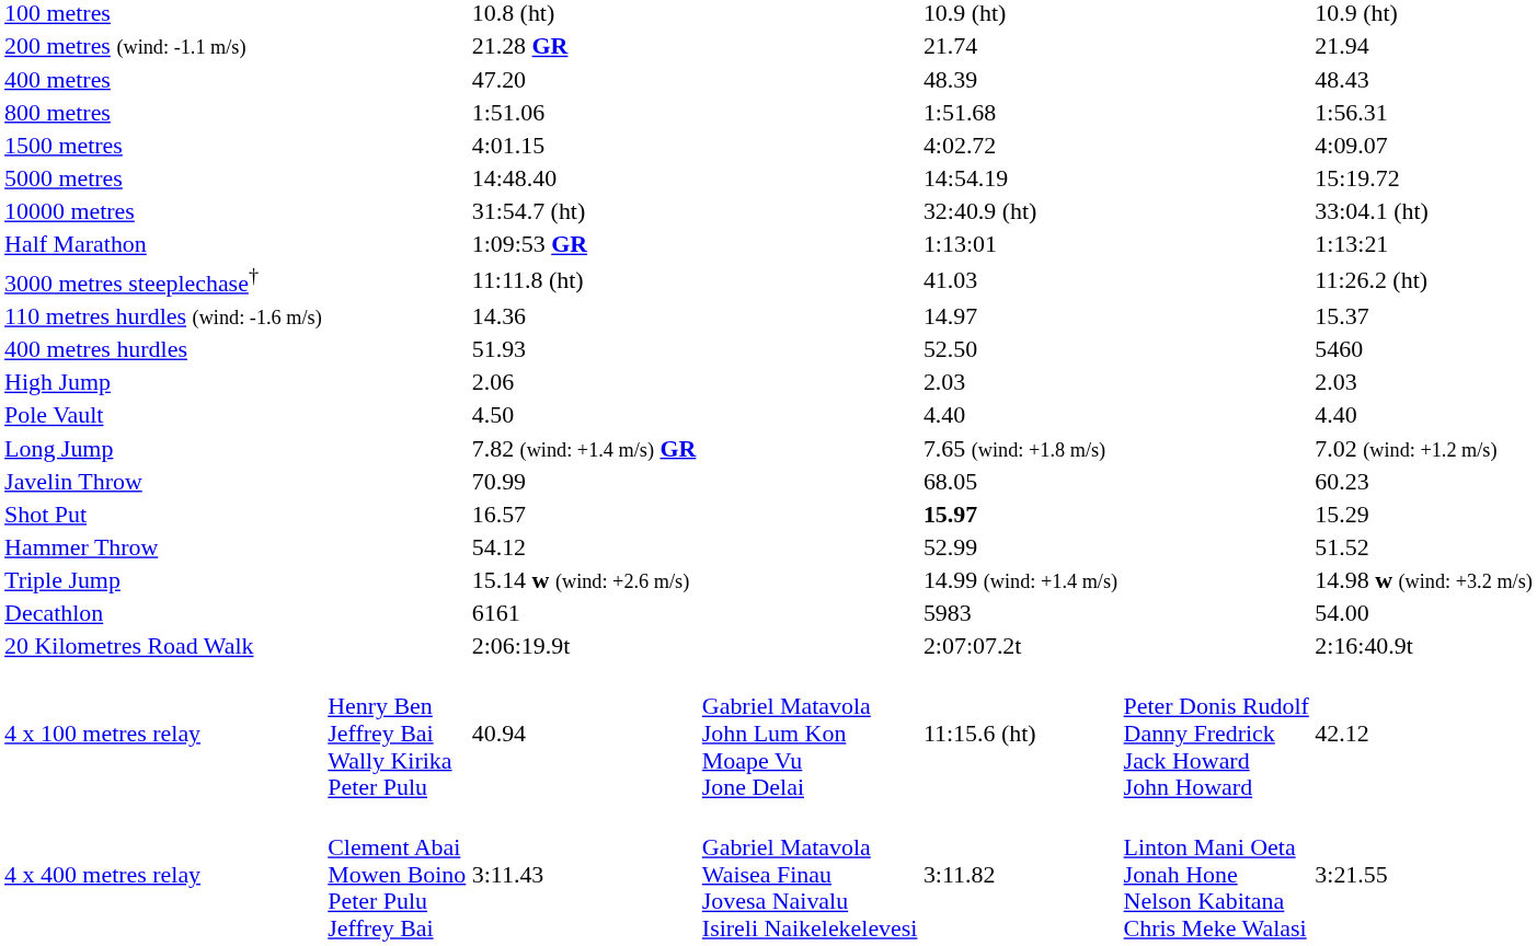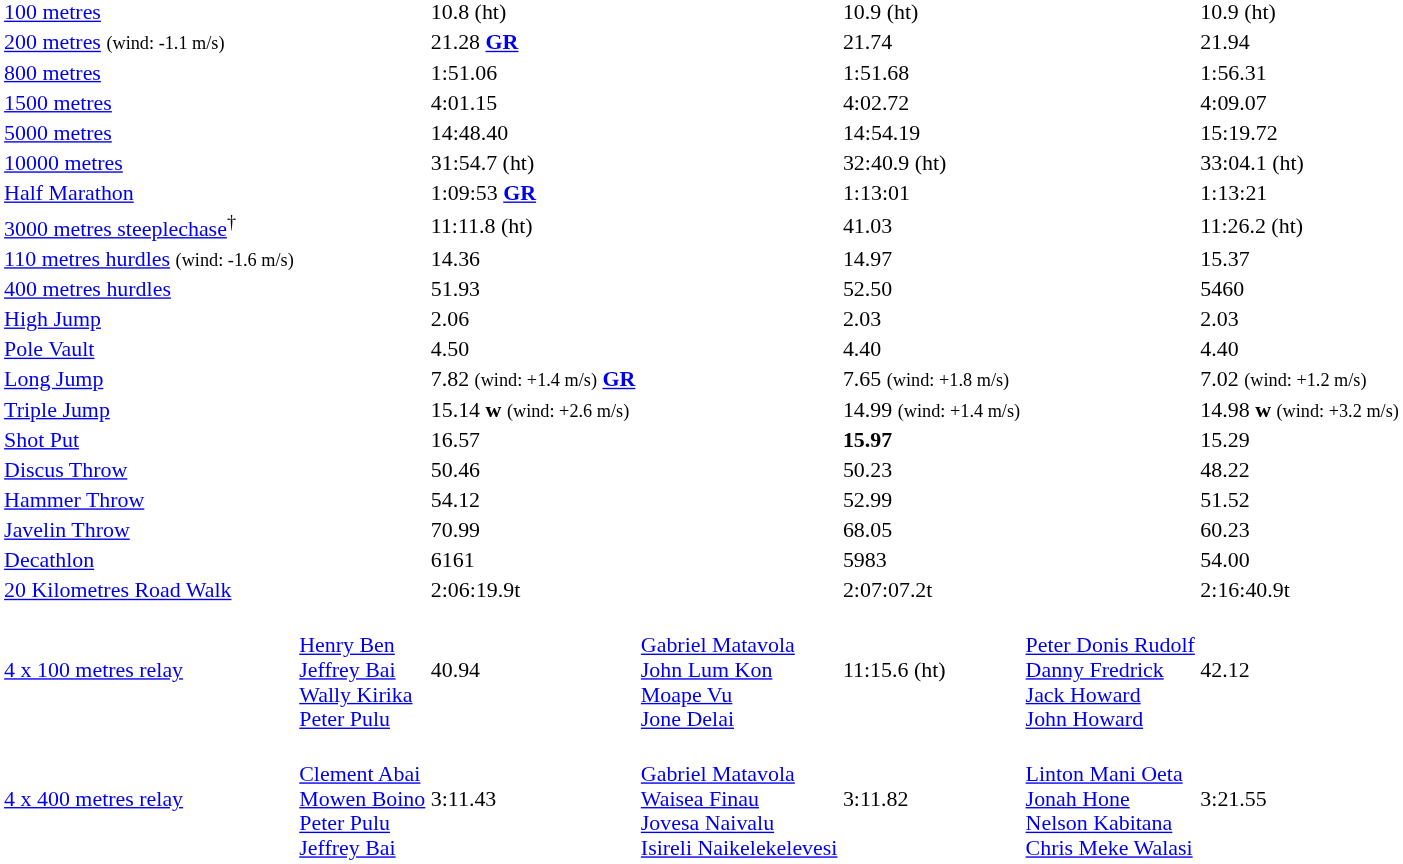 <table>
 <tr>
 <td><a href='#'>100 metres</a></td>
 <td></td>
 <td>10.8 (ht)</td>
 <td></td>
 <td>10.9 (ht)</td>
 <td></td>
 <td>10.9 (ht)</td>
 </tr>
 <tr>
 <td><a href='#'>200 metres</a> <small>(wind: -1.1 m/s)</small></td>
 <td></td>
 <td>21.28 <strong><a href='#'>GR</a></strong></td>
 <td></td>
 <td>21.74</td>
 <td></td>
 <td>21.94</td>
-</tr>
-<tr>
-<td><a href='#'>400 metres</a></td>
-<td></td>
-<td>47.20</td>
-<td></td>
-<td>48.39</td>
-<td></td>
-<td>48.43</td>
 </tr>
 <tr>
 <td><a href='#'>800 metres</a></td>
 <td></td>
 <td>1:51.06</td>
 <td></td>
 <td>1:51.68</td>
 <td></td>
 <td>1:56.31</td>
 </tr>
 <tr>
 <td><a href='#'>1500 metres</a></td>
 <td></td>
 <td>4:01.15</td>
 <td></td>
 <td>4:02.72</td>
 <td></td>
 <td>4:09.07</td>
 </tr>
 <tr>
 <td><a href='#'>5000 metres</a></td>
 <td></td>
 <td>14:48.40</td>
 <td></td>
 <td>14:54.19</td>
 <td></td>
 <td>15:19.72</td>
 </tr>
 <tr>
 <td><a href='#'>10000 metres</a></td>
 <td></td>
 <td>31:54.7 (ht)</td>
 <td></td>
 <td>32:40.9 (ht)</td>
 <td></td>
 <td>33:04.1 (ht)</td>
 </tr>
 <tr>
 <td><a href='#'>Half Marathon</a></td>
 <td></td>
 <td>1:09:53 <strong><a href='#'>GR</a></strong></td>
 <td></td>
 <td>1:13:01</td>
 <td></td>
 <td>1:13:21</td>
 </tr>
 <tr>
 <td><a href='#'>3000 metres steeplechase</a><sup>†</sup></td>
 <td></td>
 <td>11:11.8 (ht)</td>
 <td></td>
 <td>41.03</td>
 <td></td>
 <td>11:26.2 (ht)</td>
 </tr>
 <tr>
 <td><a href='#'>110 metres hurdles</a> <small>(wind: -1.6 m/s)</small></td>
 <td></td>
 <td>14.36</td>
 <td></td>
 <td>14.97</td>
 <td></td>
 <td>15.37</td>
 </tr>
 <tr>
 <td><a href='#'>400 metres hurdles</a></td>
 <td></td>
 <td>51.93</td>
 <td></td>
 <td>52.50</td>
 <td></td>
 <td>5460</td>
 </tr>
 <tr>
 <td><a href='#'>High Jump</a></td>
 <td></td>
 <td>2.06</td>
 <td></td>
 <td>2.03</td>
 <td></td>
 <td>2.03</td>
 </tr>
 <tr>
 <td><a href='#'>Pole Vault</a></td>
 <td></td>
 <td>4.50</td>
 <td></td>
 <td>4.40</td>
 <td></td>
 <td>4.40</td>
 </tr>
 <tr>
 <td><a href='#'>Long Jump</a></td>
 <td></td>
 <td>7.82 <small>(wind: +1.4 m/s)</small> <strong><a href='#'>GR</a></strong></td>
 <td></td>
 <td>7.65 <small>(wind: +1.8 m/s)</small></td>
 <td></td>
 <td>7.02 <small>(wind: +1.2 m/s)</small></td>
 </tr>
 <tr>
-<td><a href='#'>Javelin Throw</a></td>
+<td><a href='#'>Triple Jump</a></td>
 <td></td>
-<td>70.99</td>
+<td>15.14 <strong>w</strong> <small>(wind: +2.6 m/s)</small></td>
 <td></td>
-<td>68.05</td>
+<td>14.99 <small>(wind: +1.4 m/s)</small></td>
 <td></td>
-<td>60.23</td>
+<td>14.98 <strong>w</strong> <small>(wind: +3.2 m/s)</small></td>
 </tr>
 <tr>
 <td><a href='#'>Shot Put</a></td>
 <td></td>
 <td>16.57</td>
 <td></td>
 <td><strong>15.97</strong></td>
 <td></td>
 <td>15.29</td>
 </tr>
 <tr>
+<td><a href='#'>Discus Throw</a></td>
+<td></td>
+<td>50.46</td>
+<td></td>
+<td>50.23</td>
+<td></td>
+<td>48.22</td>
+</tr>
+<tr>
 <td><a href='#'>Hammer Throw</a></td>
 <td></td>
 <td>54.12</td>
 <td></td>
 <td>52.99</td>
 <td></td>
 <td>51.52</td>
 </tr>
 <tr>
-<td><a href='#'>Triple Jump</a></td>
+<td><a href='#'>Javelin Throw</a></td>
 <td></td>
-<td>15.14 <strong>w</strong> <small>(wind: +2.6 m/s)</small></td>
+<td>70.99</td>
 <td></td>
-<td>14.99 <small>(wind: +1.4 m/s)</small></td>
+<td>68.05</td>
 <td></td>
-<td>14.98 <strong>w</strong> <small>(wind: +3.2 m/s)</small></td>
+<td>60.23</td>
 </tr>
 <tr>
 <td><a href='#'>Decathlon</a></td>
 <td></td>
 <td>6161</td>
 <td></td>
 <td>5983</td>
 <td></td>
 <td>54.00</td>
 </tr>
 <tr>
 <td><a href='#'>20 Kilometres Road Walk</a></td>
 <td></td>
 <td>2:06:19.9t</td>
 <td></td>
 <td>2:07:07.2t</td>
 <td></td>
 <td>2:16:40.9t</td>
 </tr>
 <tr>
 <td><a href='#'>4 x 100 metres relay</a></td>
 <td> <br> <a href='#'>Henry Ben</a> <br> <a href='#'>Jeffrey Bai</a> <br> <a href='#'>Wally Kirika</a> <br> <a href='#'>Peter Pulu</a></td>
 <td>40.94</td>
 <td> <br> <a href='#'>Gabriel Matavola</a> <br> <a href='#'>John Lum Kon</a> <br> <a href='#'>Moape Vu</a> <br> <a href='#'>Jone Delai</a></td>
 <td>11:15.6 (ht)</td>
 <td> <br> <a href='#'>Peter Donis Rudolf</a> <br> <a href='#'>Danny Fredrick</a> <br> <a href='#'>Jack Howard</a> <br> <a href='#'>John Howard</a></td>
 <td>42.12</td>
 </tr>
 <tr>
 <td><a href='#'>4 x 400 metres relay</a></td>
 <td> <br> <a href='#'>Clement Abai</a> <br> <a href='#'>Mowen Boino</a> <br> <a href='#'>Peter Pulu</a> <br> <a href='#'>Jeffrey Bai</a></td>
 <td>3:11.43</td>
 <td> <br> <a href='#'>Gabriel Matavola</a> <br> <a href='#'>Waisea Finau</a> <br> <a href='#'>Jovesa Naivalu</a> <br> <a href='#'>Isireli Naikelekelevesi</a></td>
 <td>3:11.82</td>
 <td> <br> <a href='#'>Linton Mani Oeta</a> <br> <a href='#'>Jonah Hone</a> <br> <a href='#'>Nelson Kabitana</a> <br> <a href='#'>Chris Meke Walasi</a></td>
 <td>3:21.55</td>
 </tr>
 </table>
